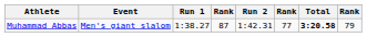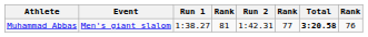 <table class="wikitable" style="font-size:90%">
 <tr>
 <th>Athlete</th>
 <th>Event</th>
 <th>Run 1</th>
 <th>Rank</th>
 <th>Run 2</th>
 <th>Rank</th>
 <th>Total</th>
 <th>Rank</th>
 </tr>
 <tr>
 <td><a href='#'>Muhammad Abbas</a></td>
 <td align="center"><a href='#'>Men's giant slalom</a></td>
 <td align="center">1:38.27</td>
-<td align="center">87</td>
+<td align="center">81</td>
 <td align="center">1:42.31</td>
 <td align="center">77</td>
 <td align="center"><strong>3:20.58</strong></td>
-<td align="center">79</td>
+<td align="center">76</td>
 </tr>
 </table>
